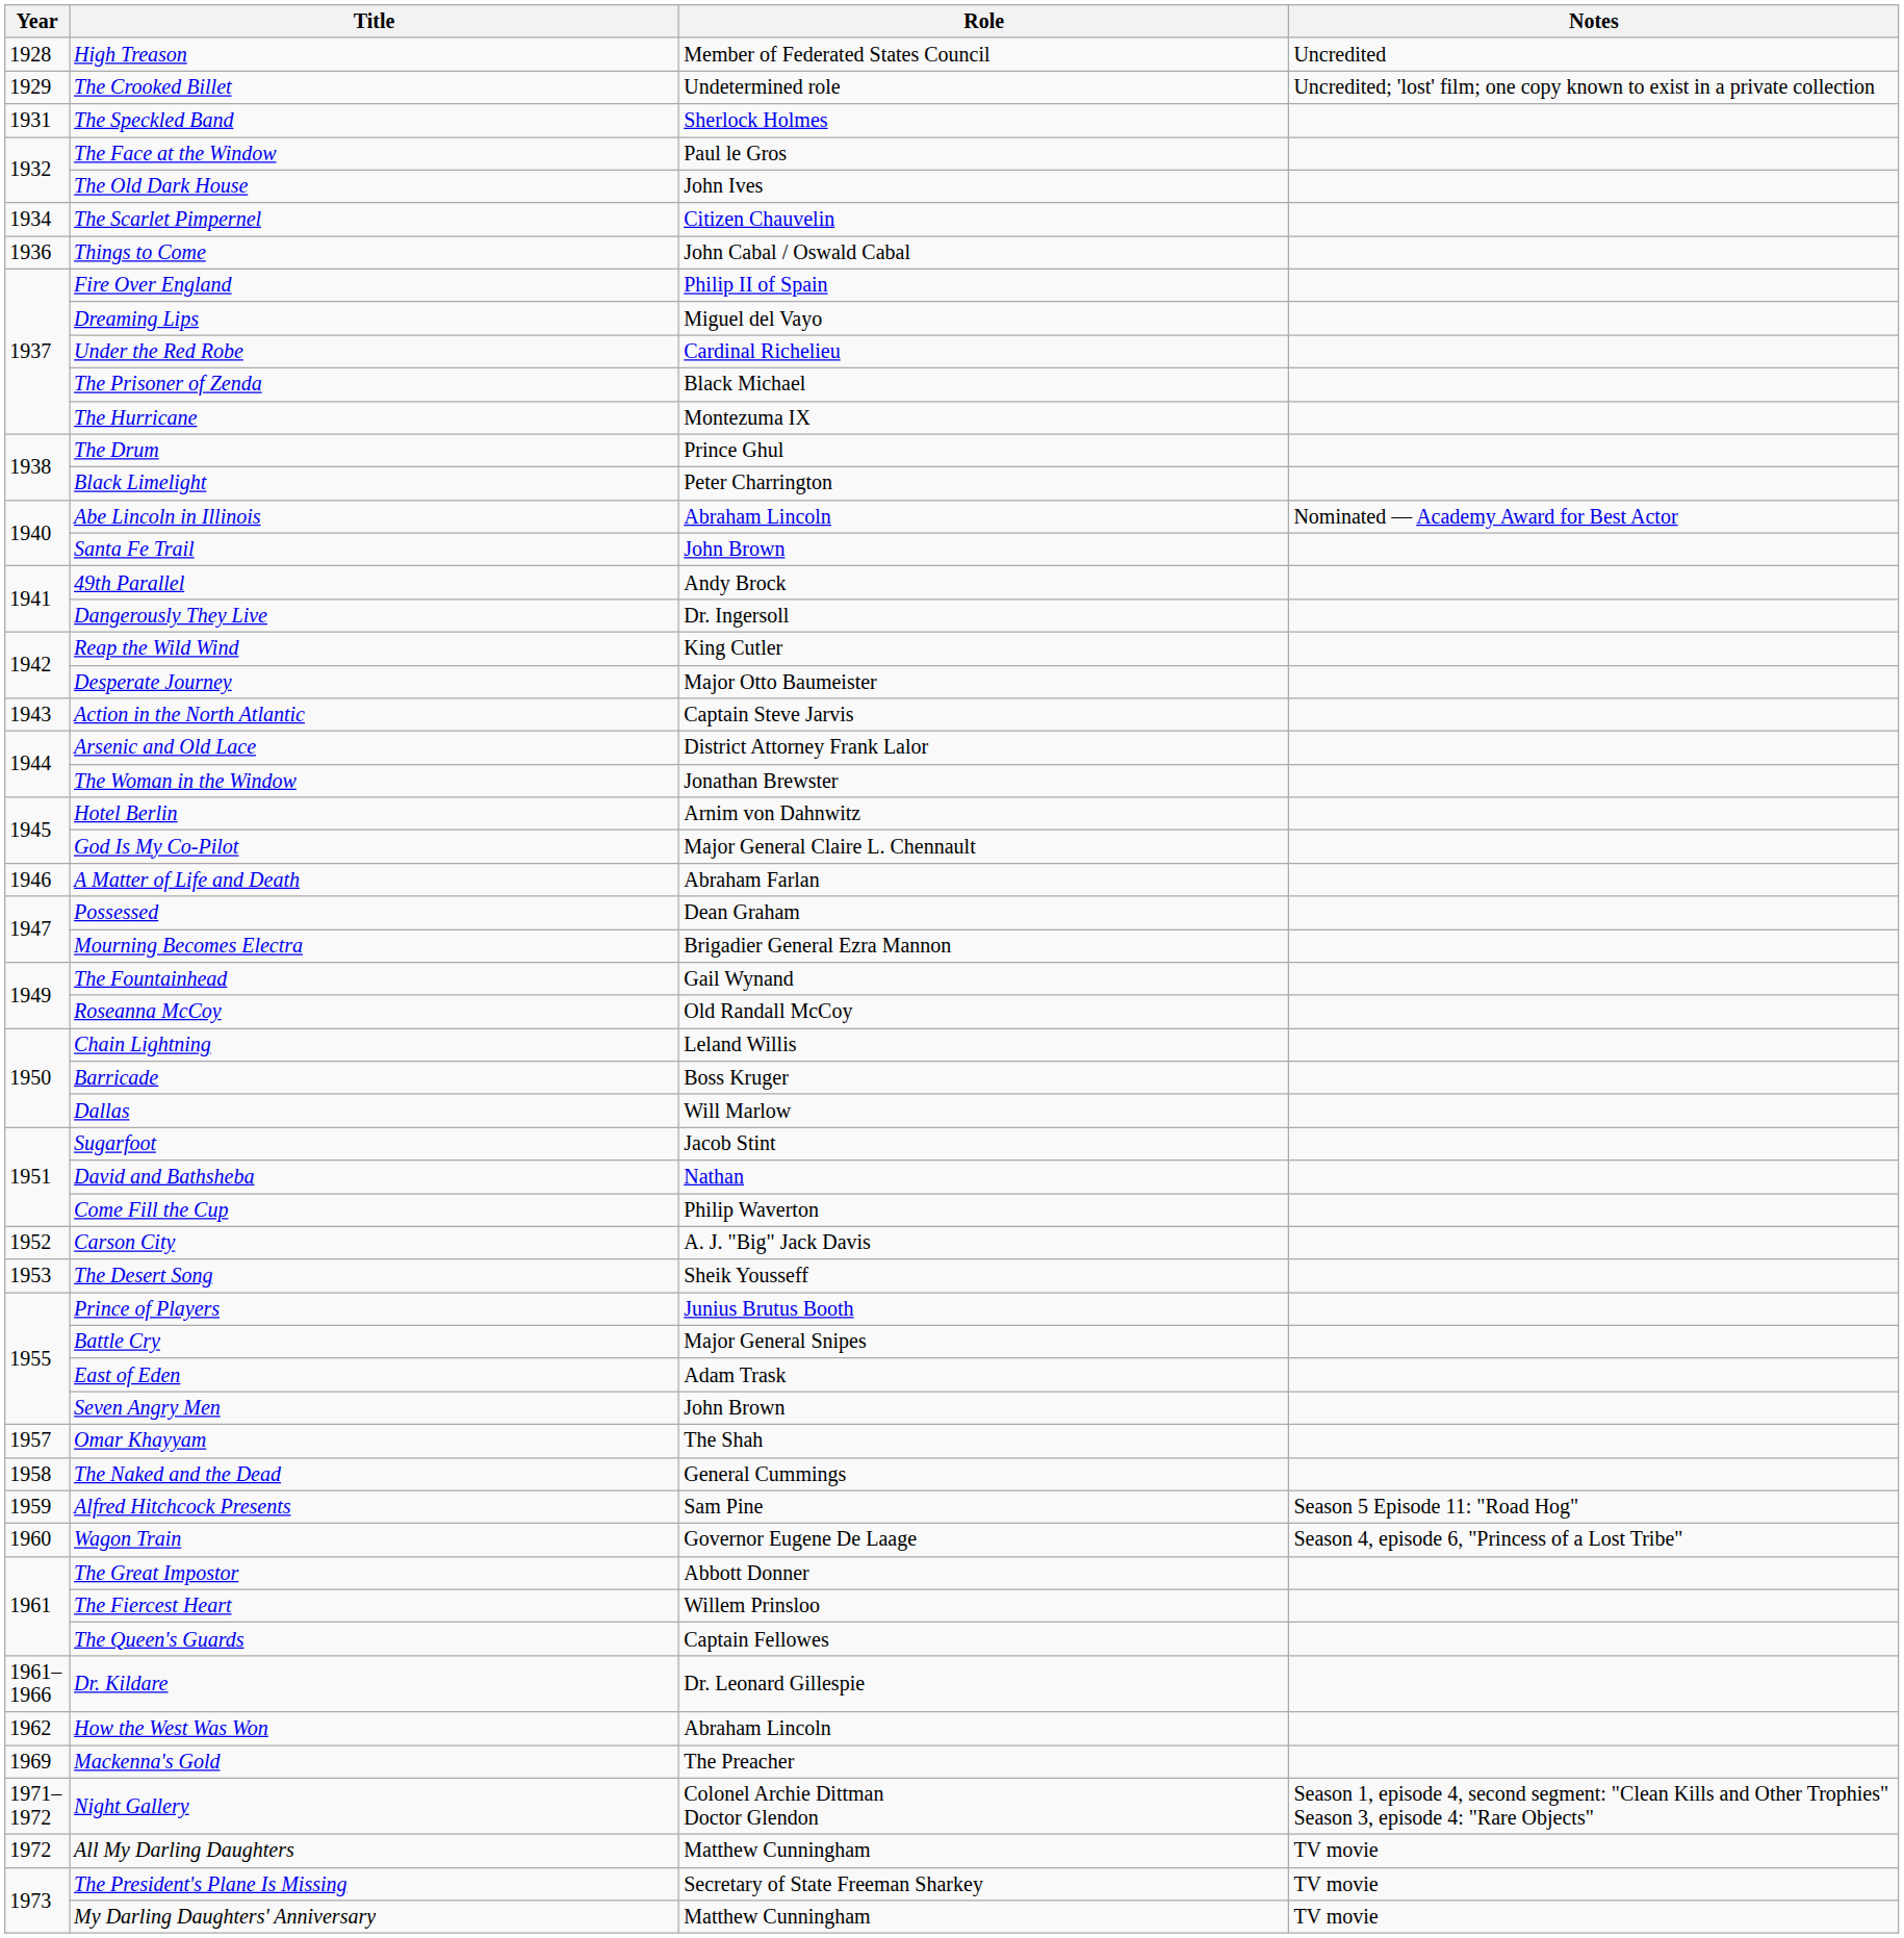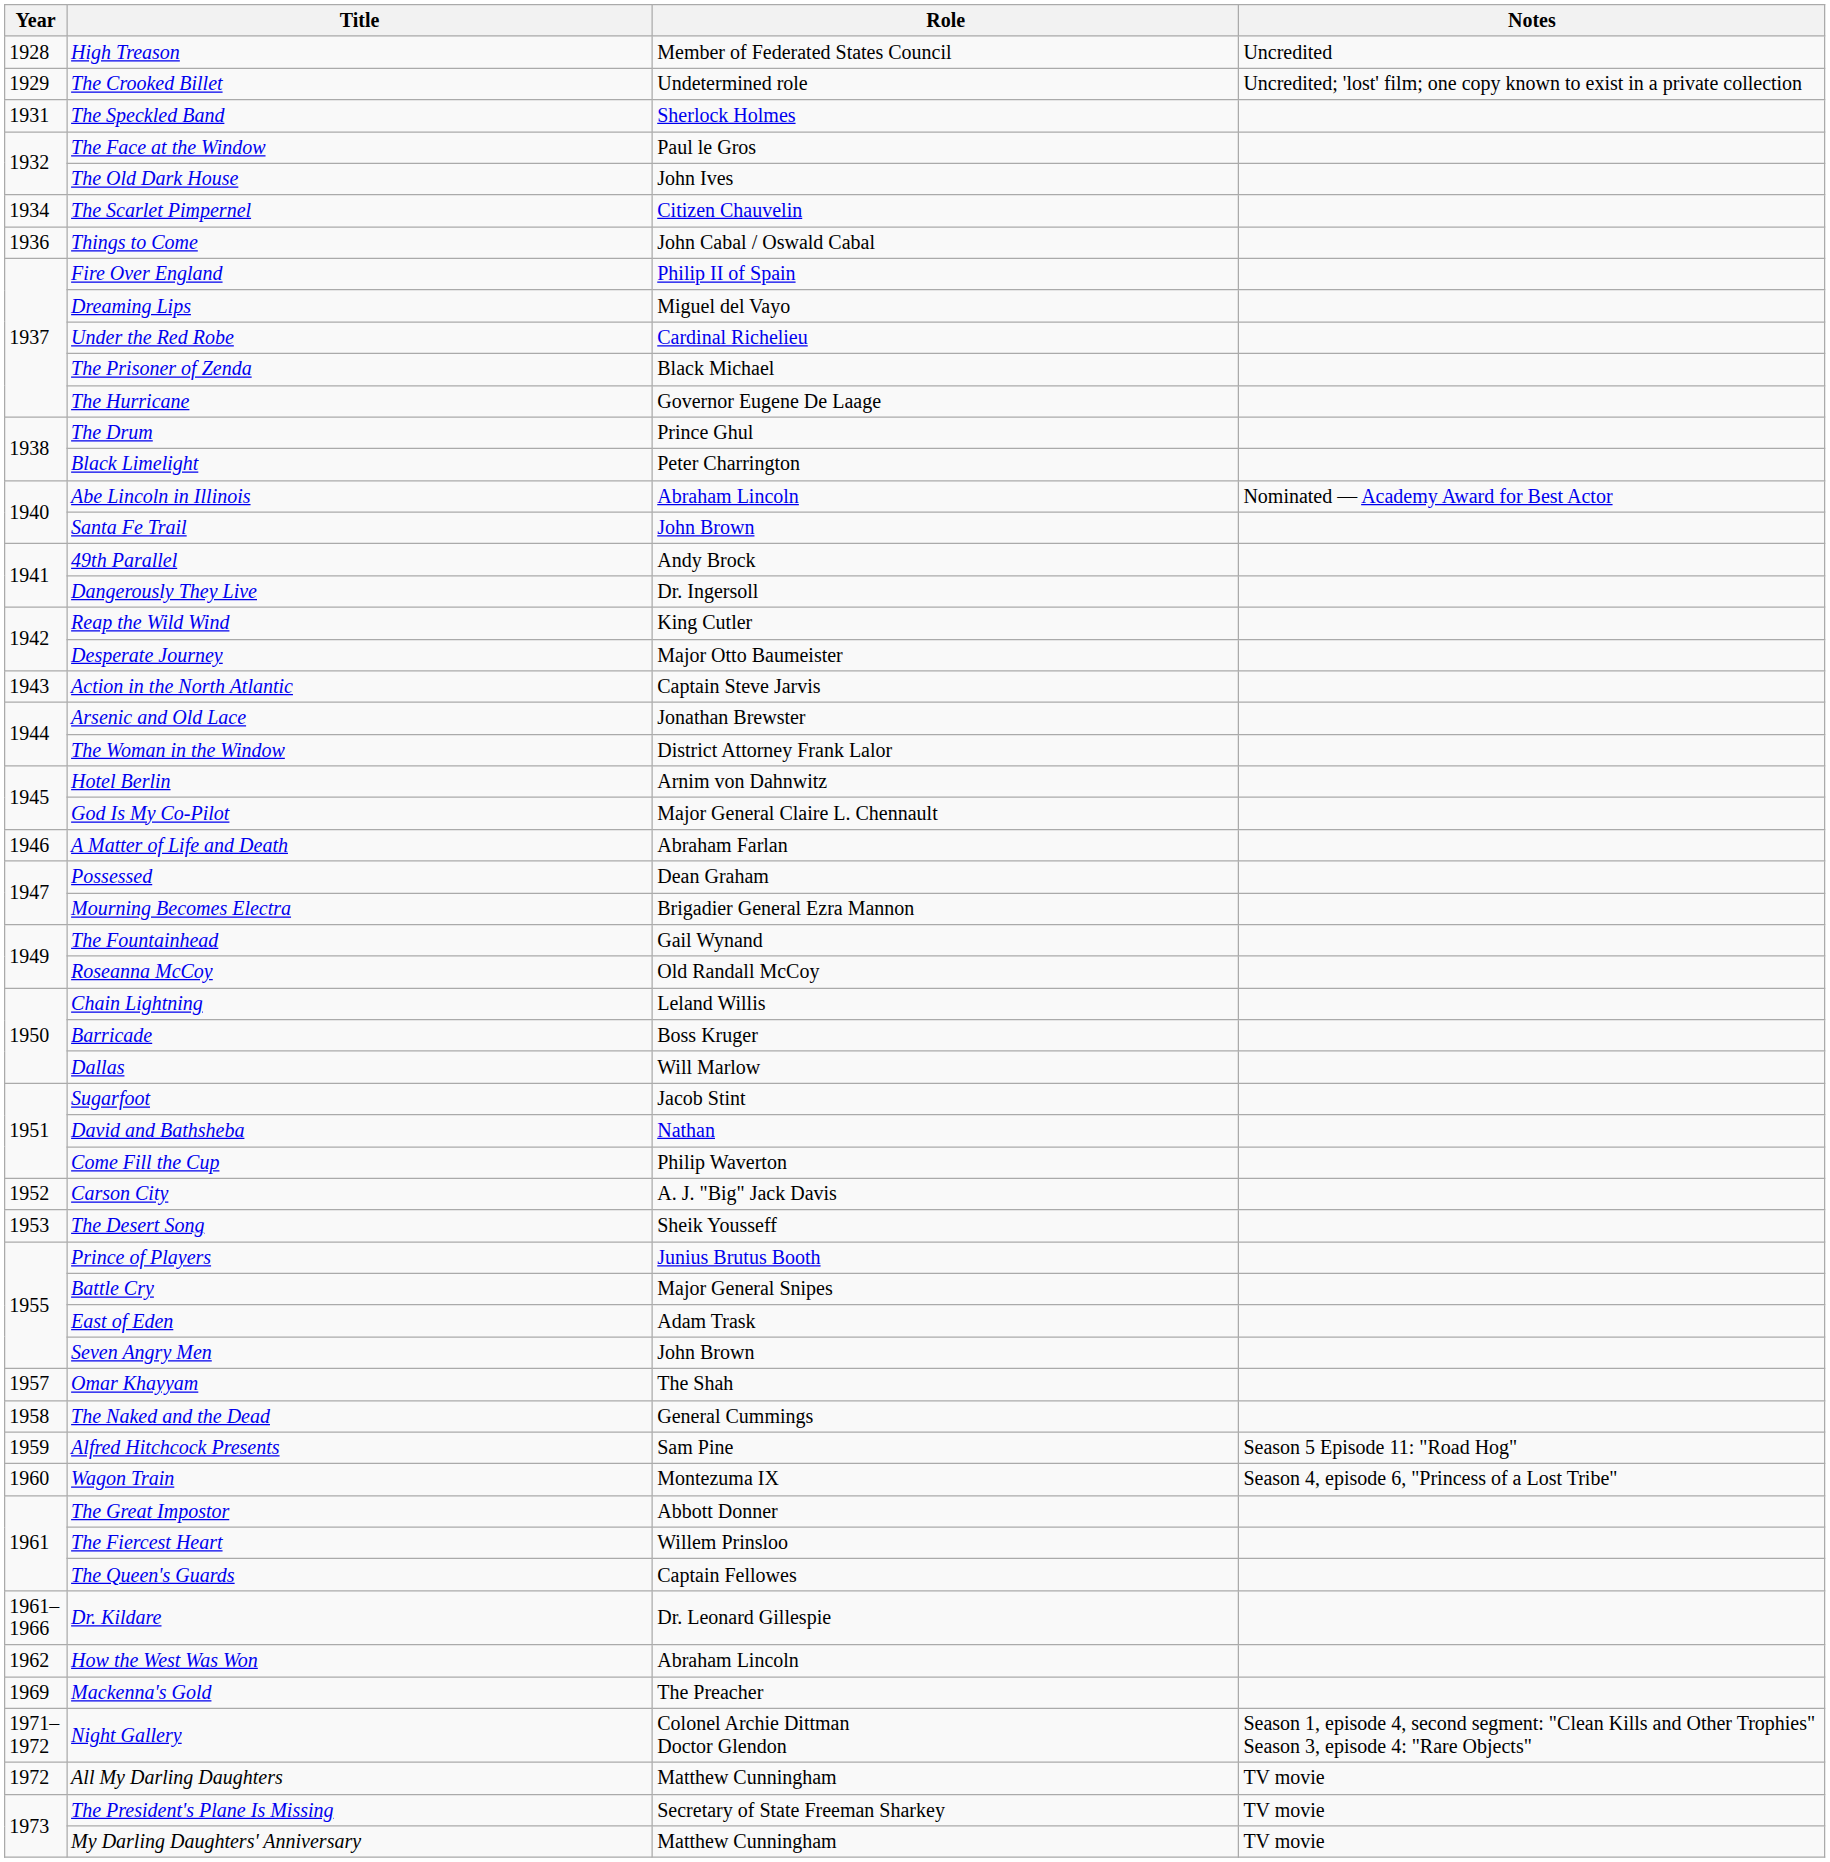 <table class="wikitable sortable" width=92%>
 <tr>
 <th width=2%>Year</th>
 <th width=30%>Title</th>
 <th width=30%>Role</th>
 <th width=30% class="unsortable">Notes</th>
 </tr>
 <tr>
 <td>1928</td>
 <td><em><a href='#'>High Treason</a></em></td>
 <td>Member of Federated States Council</td>
 <td>Uncredited</td>
 </tr>
 <tr>
 <td>1929</td>
 <td data-sort-value="Crooked Billet, The"><em><a href='#'>The Crooked Billet</a></em></td>
 <td>Undetermined role</td>
 <td>Uncredited; 'lost' film; one copy known to exist in a private collection</td>
 </tr>
 <tr>
 <td>1931</td>
 <td data-sort-value="Speckled Band, The"><em><a href='#'>The Speckled Band</a></em></td>
 <td><a href='#'>Sherlock Holmes</a></td>
 <td></td>
 </tr>
 <tr>
 <td rowspan=2>1932</td>
 <td data-sort-value="Face at the Window, The"><em><a href='#'>The Face at the Window</a></em></td>
 <td>Paul le Gros</td>
 <td></td>
 </tr>
 <tr>
 <td data-sort-value="Old Dark House, The"><em><a href='#'>The Old Dark House</a></em></td>
 <td>John Ives</td>
 <td></td>
 </tr>
 <tr>
 <td>1934</td>
 <td data-sort-value="Scarlet Pimpernel, The"><em><a href='#'>The Scarlet Pimpernel</a></em></td>
 <td><a href='#'>Citizen Chauvelin</a></td>
 <td></td>
 </tr>
 <tr>
 <td>1936</td>
 <td><em><a href='#'>Things to Come</a></em></td>
 <td>John Cabal / Oswald Cabal</td>
 <td></td>
 </tr>
 <tr>
 <td rowspan=5>1937</td>
 <td><em><a href='#'>Fire Over England</a></em></td>
 <td><a href='#'>Philip II of Spain</a></td>
 <td></td>
 </tr>
 <tr>
 <td><em><a href='#'>Dreaming Lips</a></em></td>
 <td>Miguel del Vayo</td>
 <td></td>
 </tr>
 <tr>
 <td><em><a href='#'>Under the Red Robe</a></em></td>
 <td><a href='#'>Cardinal Richelieu</a></td>
 <td></td>
 </tr>
 <tr>
 <td data-sort-value="Prisoner of Zenda, The"><em><a href='#'>The Prisoner of Zenda</a></em></td>
 <td>Black Michael</td>
 <td></td>
 </tr>
 <tr>
 <td data-sort-value="Hurricane, The"><em><a href='#'>The Hurricane</a></em></td>
-<td>Montezuma IX</td>
+<td>Governor Eugene De Laage</td>
 <td></td>
 </tr>
 <tr>
 <td rowspan=2>1938</td>
 <td data-sort-value="Drum, The"><em><a href='#'>The Drum</a></em></td>
 <td>Prince Ghul</td>
 <td></td>
 </tr>
 <tr>
 <td><em><a href='#'>Black Limelight</a></em></td>
 <td>Peter Charrington</td>
 <td></td>
 </tr>
 <tr>
 <td rowspan=2>1940</td>
 <td><em><a href='#'>Abe Lincoln in Illinois</a></em></td>
 <td><a href='#'>Abraham Lincoln</a></td>
 <td>Nominated — <a href='#'>Academy Award for Best Actor</a></td>
 </tr>
 <tr>
 <td><em><a href='#'>Santa Fe Trail</a></em></td>
 <td><a href='#'>John Brown</a></td>
 <td></td>
 </tr>
 <tr>
 <td rowspan=2>1941</td>
 <td><em><a href='#'>49th Parallel</a></em></td>
 <td>Andy Brock</td>
 <td></td>
 </tr>
 <tr>
 <td><em><a href='#'>Dangerously They Live</a></em></td>
 <td>Dr. Ingersoll</td>
 <td></td>
 </tr>
 <tr>
 <td rowspan=2>1942</td>
 <td><em><a href='#'>Reap the Wild Wind</a></em></td>
 <td>King Cutler</td>
 <td></td>
 </tr>
 <tr>
 <td><em><a href='#'>Desperate Journey</a></em></td>
 <td>Major Otto Baumeister</td>
 <td></td>
 </tr>
 <tr>
 <td>1943</td>
 <td><em><a href='#'>Action in the North Atlantic</a></em></td>
 <td>Captain Steve Jarvis</td>
 <td></td>
 </tr>
 <tr>
 <td rowspan=2>1944</td>
 <td><em><a href='#'>Arsenic and Old Lace</a></em></td>
-<td>District Attorney Frank Lalor</td>
+<td>Jonathan Brewster</td>
 <td></td>
 </tr>
 <tr>
 <td data-sort-value="Woman in the Window, The"><em><a href='#'>The Woman in the Window</a></em></td>
-<td>Jonathan Brewster</td>
+<td>District Attorney Frank Lalor</td>
 <td></td>
 </tr>
 <tr>
 <td rowspan=2>1945</td>
 <td><em><a href='#'>Hotel Berlin</a></em></td>
 <td>Arnim von Dahnwitz</td>
 <td></td>
 </tr>
 <tr>
 <td><em><a href='#'>God Is My Co-Pilot</a></em></td>
 <td>Major General Claire L. Chennault</td>
 <td></td>
 </tr>
 <tr>
 <td>1946</td>
 <td data-sort-value="Matter of Life and Death, A"><em><a href='#'>A Matter of Life and Death</a></em></td>
 <td>Abraham Farlan</td>
 <td></td>
 </tr>
 <tr>
 <td rowspan=2>1947</td>
 <td><em><a href='#'>Possessed</a></em></td>
 <td>Dean Graham</td>
 <td></td>
 </tr>
 <tr>
 <td><em><a href='#'>Mourning Becomes Electra</a></em></td>
 <td>Brigadier General Ezra Mannon</td>
 <td></td>
 </tr>
 <tr>
 <td rowspan=2>1949</td>
 <td data-sort-value="Fountainhead, The"><em><a href='#'>The Fountainhead</a></em></td>
 <td>Gail Wynand</td>
 <td></td>
 </tr>
 <tr>
 <td><em><a href='#'>Roseanna McCoy</a></em></td>
 <td>Old Randall McCoy</td>
 <td></td>
 </tr>
 <tr>
 <td rowspan=3>1950</td>
 <td><em><a href='#'>Chain Lightning</a></em></td>
 <td>Leland Willis</td>
 <td></td>
 </tr>
 <tr>
 <td><em><a href='#'>Barricade</a></em></td>
 <td>Boss Kruger</td>
 <td></td>
 </tr>
 <tr>
 <td><em><a href='#'>Dallas</a></em></td>
 <td>Will Marlow</td>
 <td></td>
 </tr>
 <tr>
 <td rowspan=3>1951</td>
 <td><em><a href='#'>Sugarfoot</a></em></td>
 <td>Jacob Stint</td>
 <td></td>
 </tr>
 <tr>
 <td><em><a href='#'>David and Bathsheba</a></em></td>
 <td><a href='#'>Nathan</a></td>
 <td></td>
 </tr>
 <tr>
 <td><em><a href='#'>Come Fill the Cup</a></em></td>
 <td>Philip Waverton</td>
 <td></td>
 </tr>
 <tr>
 <td>1952</td>
 <td><em><a href='#'>Carson City</a></em></td>
 <td>A. J. "Big" Jack Davis</td>
 <td></td>
 </tr>
 <tr>
 <td>1953</td>
 <td data-sort-value="Desert Song, The"><em><a href='#'>The Desert Song</a></em></td>
 <td>Sheik Yousseff</td>
 <td></td>
 </tr>
 <tr>
 <td rowspan=4>1955</td>
 <td><em><a href='#'>Prince of Players</a></em></td>
 <td><a href='#'>Junius Brutus Booth</a></td>
 <td></td>
 </tr>
 <tr>
 <td><em><a href='#'>Battle Cry</a></em></td>
 <td>Major General Snipes</td>
 <td></td>
 </tr>
 <tr>
 <td><em><a href='#'>East of Eden</a></em></td>
 <td>Adam Trask</td>
 <td></td>
 </tr>
 <tr>
 <td><em><a href='#'>Seven Angry Men</a></em></td>
 <td>John Brown</td>
 <td></td>
 </tr>
 <tr>
 <td>1957</td>
 <td><em><a href='#'>Omar Khayyam</a></em></td>
 <td>The Shah</td>
 <td></td>
 </tr>
 <tr>
 <td>1958</td>
 <td data-sort-value="Naked and the Dead, The"><em><a href='#'>The Naked and the Dead</a></em></td>
 <td>General Cummings</td>
 <td></td>
 </tr>
 <tr>
 <td>1959</td>
 <td><em><a href='#'>Alfred Hitchcock Presents</a></em></td>
 <td>Sam Pine</td>
 <td>Season 5 Episode 11: "Road Hog"</td>
 </tr>
 <tr>
 <td>1960</td>
 <td><em><a href='#'>Wagon Train</a></em></td>
-<td>Governor Eugene De Laage</td>
+<td>Montezuma IX</td>
 <td>Season 4, episode 6, "Princess of a Lost Tribe"</td>
 </tr>
 <tr>
 <td rowspan=3>1961</td>
 <td data-sort-value="Great Impostor, The"><em><a href='#'>The Great Impostor</a></em></td>
 <td>Abbott Donner</td>
 <td></td>
 </tr>
 <tr>
 <td data-sort-value="Fiercest Heart, The"><em><a href='#'>The Fiercest Heart</a></em></td>
 <td>Willem Prinsloo</td>
 <td></td>
 </tr>
 <tr>
 <td data-sort-value="Queen's Guards, The"><em><a href='#'>The Queen's Guards</a></em></td>
 <td>Captain Fellowes</td>
 <td></td>
 </tr>
 <tr>
 <td>1961–1966</td>
 <td><em><a href='#'>Dr. Kildare</a></em></td>
 <td>Dr. Leonard Gillespie</td>
 <td></td>
 </tr>
 <tr>
 <td>1962</td>
 <td><em><a href='#'>How the West Was Won</a></em></td>
 <td>Abraham Lincoln</td>
 <td></td>
 </tr>
 <tr>
 <td>1969</td>
 <td><em><a href='#'>Mackenna's Gold</a></em></td>
 <td>The Preacher</td>
 <td></td>
 </tr>
 <tr>
 <td>1971–1972</td>
 <td><em><a href='#'>Night Gallery</a></em></td>
 <td>Colonel Archie Dittman<br>Doctor Glendon</td>
 <td>Season 1, episode 4, second segment: "Clean Kills and Other Trophies"<br>Season 3, episode 4: "Rare Objects"</td>
 </tr>
 <tr>
 <td>1972</td>
 <td><em>All My Darling Daughters</em></td>
 <td>Matthew Cunningham</td>
 <td>TV movie</td>
 </tr>
 <tr>
 <td rowspan=2>1973</td>
 <td data-sort-value="President's Plane Is Missing, The"><em><a href='#'>The President's Plane Is Missing</a></em></td>
 <td>Secretary of State Freeman Sharkey</td>
 <td>TV movie</td>
 </tr>
 <tr>
 <td><em>My Darling Daughters' Anniversary</em></td>
 <td>Matthew Cunningham</td>
 <td>TV movie</td>
 </tr>
 </table>
